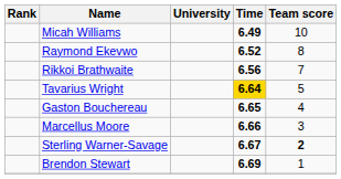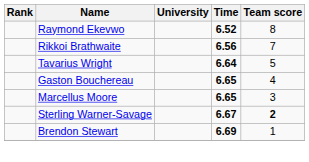 <table class="wikitable sortable" style="text-align:center">
 <tr>
 <th>Rank</th>
 <th>Name</th>
 <th>University</th>
 <th>Time</th>
 <th>Team score</th>
-</tr>
-<tr>
-<td></td>
-<td align=left> <a href='#'>Micah Williams</a></td>
-<td></td>
-<td><strong>6.49</strong></td>
-<td>10</td>
 </tr>
 <tr>
 <td></td>
 <td align=left> <a href='#'>Raymond Ekevwo</a></td>
 <td></td>
 <td><strong>6.52</strong></td>
 <td>8</td>
 </tr>
 <tr>
 <td></td>
 <td align=left> <a href='#'>Rikkoi Brathwaite</a></td>
 <td></td>
 <td><strong>6.56</strong></td>
 <td>7</td>
 </tr>
 <tr>
 <td></td>
 <td align=left> <a href='#'>Tavarius Wright</a></td>
 <td></td>
-<td style="background: gold;"><strong>6.64</strong></td>
+<td><strong>6.64</strong></td>
 <td>5</td>
 </tr>
 <tr>
 <td></td>
 <td align=left> <a href='#'>Gaston Bouchereau</a></td>
 <td></td>
 <td><strong>6.65</strong></td>
 <td>4</td>
 </tr>
 <tr>
 <td></td>
 <td align=left> <a href='#'>Marcellus Moore</a></td>
 <td></td>
-<td><strong>6.66</strong></td>
+<td><strong>6.65</strong></td>
 <td>3</td>
 </tr>
 <tr>
 <td></td>
 <td align=left> <a href='#'>Sterling Warner-Savage</a></td>
 <td></td>
 <td><strong>6.67</strong></td>
 <td><strong>2</strong></td>
 </tr>
 <tr>
 <td></td>
 <td align=left> <a href='#'>Brendon Stewart</a></td>
 <td></td>
 <td><strong>6.69</strong></td>
 <td>1</td>
 </tr>
 <tr>
 </tr>
 </table>
